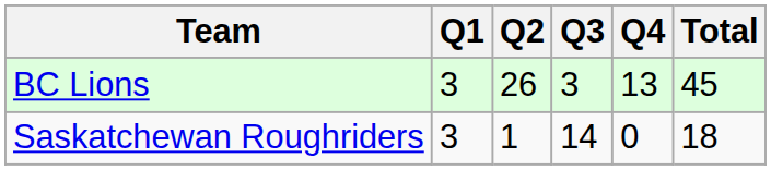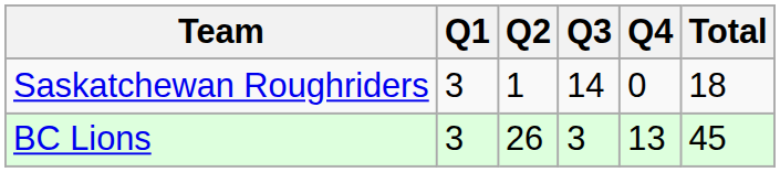 <table class="wikitable">
 <tr>
 <th>Team</th>
 <th>Q1</th>
 <th>Q2</th>
 <th>Q3</th>
 <th>Q4</th>
 <th>Total</th>
 </tr>
+<tr>
+<td><a href='#'>Saskatchewan Roughriders</a></td>
+<td>3</td>
+<td>1</td>
+<td>14</td>
+<td>0</td>
+<td>18</td>
+</tr>
 <tr style="background:#dfd;">
 <td><a href='#'>BC Lions</a></td>
 <td>3</td>
 <td>26</td>
 <td>3</td>
 <td>13</td>
 <td>45</td>
 </tr>
-<tr>
-<td><a href='#'>Saskatchewan Roughriders</a></td>
-<td>3</td>
-<td>1</td>
-<td>14</td>
-<td>0</td>
-<td>18</td>
-</tr>
 </table>
